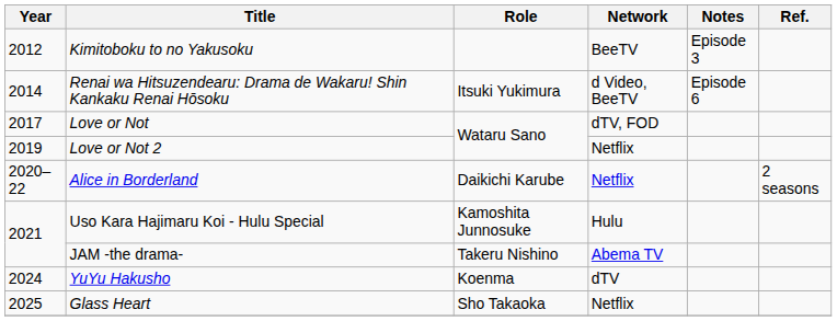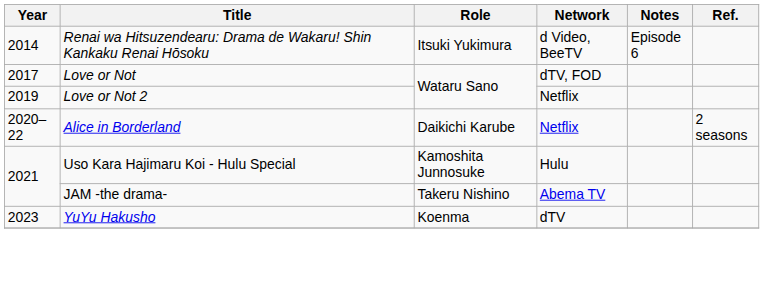 <table class="wikitable sortable">
 <tr>
 <th>Year</th>
 <th>Title</th>
 <th>Role</th>
 <th>Network</th>
 <th>Notes</th>
 <th>Ref.</th>
-</tr>
-<tr>
-<td>2012</td>
-<td><em>Kimitoboku to no Yakusoku</em></td>
-<td></td>
-<td>BeeTV</td>
-<td>Episode 3</td>
-<td></td>
 </tr>
 <tr>
 <td>2014</td>
 <td><em>Renai wa Hitsuzendearu: Drama de Wakaru! Shin Kankaku Renai Hōsoku</em></td>
 <td>Itsuki Yukimura</td>
 <td>d Video, BeeTV</td>
 <td>Episode 6</td>
 <td></td>
 </tr>
 <tr>
 <td>2017</td>
 <td><em>Love or Not</em></td>
 <td rowspan="2">Wataru Sano</td>
 <td>dTV, FOD</td>
 <td></td>
 <td></td>
 </tr>
 <tr>
 <td>2019</td>
 <td><em>Love or Not 2</em></td>
 <td>Netflix</td>
 <td></td>
 <td></td>
 </tr>
 <tr>
 <td>2020–22</td>
 <td><em><a href='#'>Alice in Borderland</a></em></td>
 <td>Daikichi Karube</td>
 <td><a href='#'>Netflix</a></td>
 <td></td>
 <td>2 seasons</td>
 </tr>
 <tr>
 <td rowspan="2">2021</td>
 <td>Uso Kara Hajimaru Koi - Hulu Special</td>
 <td>Kamoshita Junnosuke</td>
 <td>Hulu</td>
 <td></td>
 <td></td>
 </tr>
 <tr>
 <td>JAM -the drama-</td>
 <td>Takeru Nishino</td>
 <td><a href='#'>Abema TV</a></td>
 <td></td>
 <td></td>
 </tr>
 <tr>
-<td>2024</td>
+<td>2023</td>
 <td><em><a href='#'>YuYu Hakusho</a></em></td>
 <td>Koenma</td>
 <td>dTV</td>
 <td></td>
 <td></td>
 </tr>
 <tr>
-<td>2025</td>
-<td><em>Glass Heart</em></td>
-<td>Sho Takaoka</td>
-<td>Netflix</td>
-<td></td>
-<td></td>
-</tr>
-<tr>
 </tr>
 </table>
